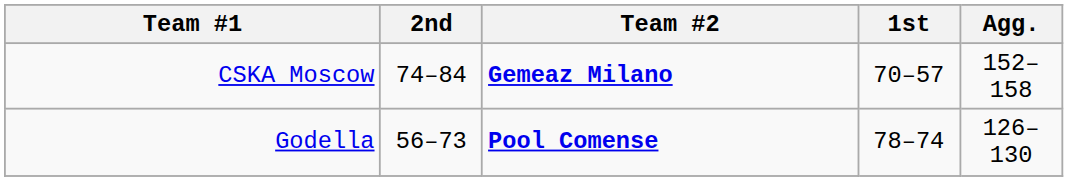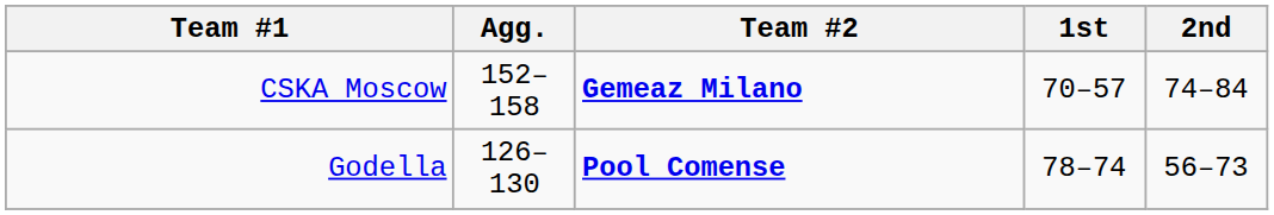 <table class=wikitable style="text-align:center">
 <tr>
 <th width=200>Team #1</th>
-<th width=50>2nd</th>
+<th width=50>Agg.</th>
 <th width=200>Team #2</th>
 <th width=50>1st</th>
-<th width=50>Agg.</th>
+<th width=50>2nd</th>
 </tr>
 <tr>
 <td align=right><a href='#'>CSKA Moscow</a> </td>
-<td align=center>74–84</td>
+<td>152–158</td>
 <td align=left> <strong><a href='#'>Gemeaz Milano</a></strong></td>
 <td align=center>70–57</td>
-<td>152–158</td>
+<td align=center>74–84</td>
 </tr>
 <tr>
 <td align=right><a href='#'>Godella</a> </td>
-<td align=center>56–73</td>
+<td>126–130</td>
 <td align=left> <strong><a href='#'>Pool Comense</a></strong></td>
 <td align=center>78–74</td>
-<td>126–130</td>
+<td align=center>56–73</td>
 </tr>
 </table>
